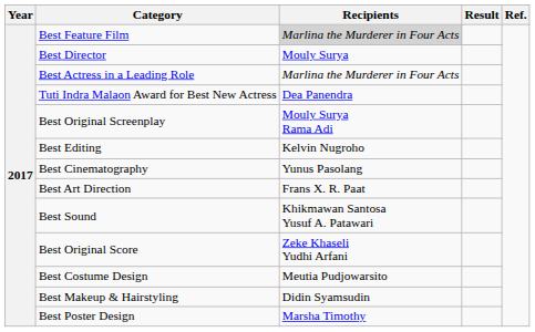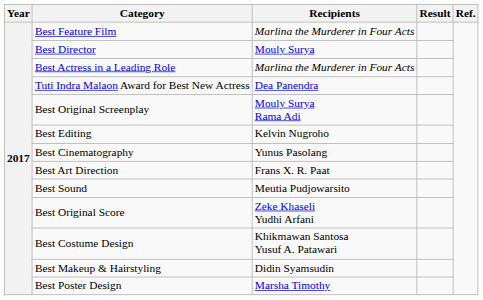 <table class="wikitable plainrowheaders sortable">
 <tr>
 <th>Year</th>
 <th>Category</th>
 <th>Recipients</th>
 <th>Result</th>
 <th class="unsortable">Ref.</th>
 </tr>
 <tr>
 <th rowspan="13">2017</th>
 <td><a href='#'>Best Feature Film</a></td>
-<td style="background: lightgrey;"><em>Marlina the Murderer in Four Acts</em></td>
+<td><em>Marlina the Murderer in Four Acts</em></td>
 <td></td>
 <td rowspan="13" align="center"></td>
 </tr>
 <tr>
 <td><a href='#'>Best Director</a></td>
 <td><a href='#'>Mouly Surya</a></td>
 <td></td>
 </tr>
 <tr>
 <td><a href='#'>Best Actress in a Leading Role</a></td>
 <td><em>Marlina the Murderer in Four Acts</em></td>
 <td></td>
 </tr>
 <tr>
 <td><a href='#'>Tuti Indra Malaon</a> Award for Best New Actress</td>
 <td><a href='#'>Dea Panendra</a></td>
 <td></td>
 </tr>
 <tr>
 <td>Best Original Screenplay</td>
 <td><a href='#'>Mouly Surya</a><br><a href='#'>Rama Adi</a></td>
 <td></td>
 </tr>
 <tr>
 <td>Best Editing</td>
 <td>Kelvin Nugroho</td>
 <td></td>
 </tr>
 <tr>
 <td>Best Cinematography</td>
 <td>Yunus Pasolang</td>
 <td></td>
 </tr>
 <tr>
 <td>Best Art Direction</td>
 <td>Frans X. R. Paat</td>
 <td></td>
 </tr>
 <tr>
 <td>Best Sound</td>
-<td>Khikmawan Santosa<br>Yusuf A. Patawari</td>
+<td>Meutia Pudjowarsito</td>
 <td></td>
 </tr>
 <tr>
 <td>Best Original Score</td>
 <td><a href='#'>Zeke Khaseli</a><br>Yudhi Arfani</td>
 <td></td>
 </tr>
 <tr>
 <td>Best Costume Design</td>
-<td>Meutia Pudjowarsito</td>
+<td>Khikmawan Santosa<br>Yusuf A. Patawari</td>
 <td></td>
 </tr>
 <tr>
 <td>Best Makeup & Hairstyling</td>
 <td>Didin Syamsudin</td>
 <td></td>
 </tr>
 <tr>
 <td>Best Poster Design</td>
 <td><a href='#'>Marsha Timothy</a></td>
 <td></td>
 </tr>
 </table>
